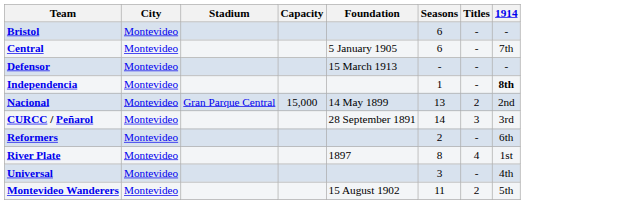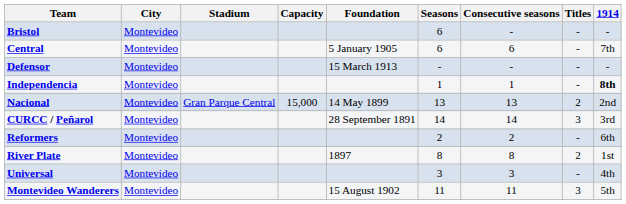 <table class="wikitable">
 <tr>
 <th>Team</th>
 <th>City</th>
 <th>Stadium</th>
 <th>Capacity</th>
 <th>Foundation</th>
 <th>Seasons</th>
+<th>Consecutive seasons</th>
 <th>Titles</th>
 <th><a href='#'>1914</a></th>
 </tr>
 <tr bgcolor=#D8E2EE>
 <td> <strong><a href='#'>Bristol</a></strong></td>
 <td> <a href='#'>Montevideo</a></td>
 <td></td>
 <td align=center></td>
 <td></td>
 <td align=center>6</td>
 <td align=center>-</td>
 <td align=center>-</td>
+<td align=center>-</td>
 </tr>
 <tr bgcolor=#F3F5F7>
 <td> <strong><a href='#'>Central</a></strong></td>
 <td> <a href='#'>Montevideo</a></td>
 <td></td>
 <td align=center></td>
 <td>5 January 1905</td>
+<td align=center>6</td>
 <td align=center>6</td>
 <td align=center>-</td>
 <td align=center>7th</td>
 </tr>
 <tr bgcolor=#D8E2EE>
 <td><strong><a href='#'>Defensor</a></strong></td>
 <td> <a href='#'>Montevideo</a></td>
 <td></td>
 <td align=center></td>
 <td>15 March 1913</td>
 <td align=center>-</td>
 <td align=center>-</td>
 <td align=center>-</td>
+<td align=center>-</td>
 </tr>
 <tr bgcolor=#F3F5F7>
 <td> <strong><a href='#'>Independencia</a></strong></td>
 <td> <a href='#'>Montevideo</a></td>
 <td></td>
 <td align=center></td>
 <td></td>
+<td align=center>1</td>
 <td align=center>1</td>
 <td align=center>-</td>
 <td align=center><strong>8th</strong></td>
 </tr>
 <tr bgcolor=#D8E2EE>
 <td> <strong><a href='#'>Nacional</a></strong></td>
 <td> <a href='#'>Montevideo</a></td>
 <td><a href='#'>Gran Parque Central</a></td>
 <td align=center>15,000</td>
 <td>14 May 1899</td>
 <td align=center>13</td>
+<td align=center>13</td>
 <td align=center>2</td>
 <td align=center>2nd</td>
 </tr>
 <tr bgcolor=#F3F5F7>
 <td> <strong><a href='#'>CURCC</a> / <a href='#'>Peñarol</a></strong></td>
 <td> <a href='#'>Montevideo</a></td>
 <td></td>
 <td align=center></td>
 <td>28 September 1891</td>
+<td align=center>14</td>
 <td align=center>14</td>
 <td align=center>3</td>
 <td align=center>3rd</td>
 </tr>
 <tr bgcolor=#D8E2EE>
 <td><strong><a href='#'>Reformers</a></strong></td>
 <td> <a href='#'>Montevideo</a></td>
 <td></td>
 <td align=center></td>
 <td></td>
 <td align=center>2</td>
+<td align=center>2</td>
 <td align=center>-</td>
 <td align=center>6th</td>
 </tr>
 <tr bgcolor=#F3F5F7>
 <td> <strong><a href='#'>River Plate</a></strong></td>
 <td> <a href='#'>Montevideo</a></td>
 <td></td>
 <td align=center></td>
 <td>1897</td>
 <td align=center>8</td>
-<td align=center>4</td>
+<td align=center>8</td>
+<td align=center>2</td>
 <td align=center>1st</td>
 </tr>
 <tr bgcolor=#D8E2EE>
 <td> <strong><a href='#'>Universal</a></strong></td>
 <td> <a href='#'>Montevideo</a></td>
 <td></td>
 <td align=center></td>
 <td></td>
+<td align=center>3</td>
 <td align=center>3</td>
 <td align=center>-</td>
 <td align=center>4th</td>
 </tr>
 <tr bgcolor=#F3F5F7>
 <td> <strong><a href='#'>Montevideo Wanderers</a></strong></td>
 <td> <a href='#'>Montevideo</a></td>
 <td></td>
 <td align=center></td>
 <td>15 August 1902</td>
 <td align=center>11</td>
-<td align=center>2</td>
+<td align=center>11</td>
+<td align=center>3</td>
 <td align=center>5th</td>
 </tr>
 </table>
